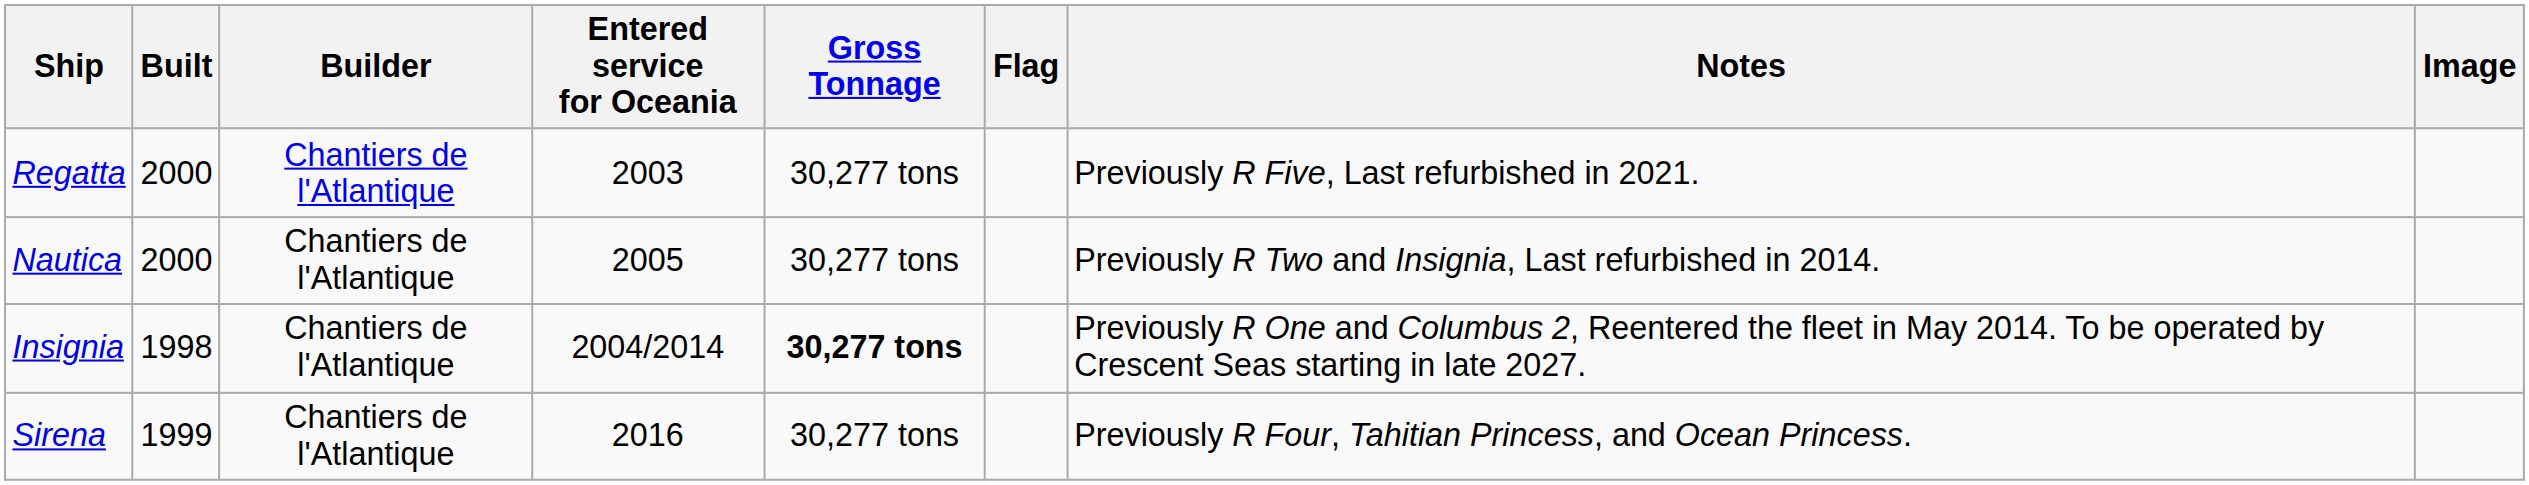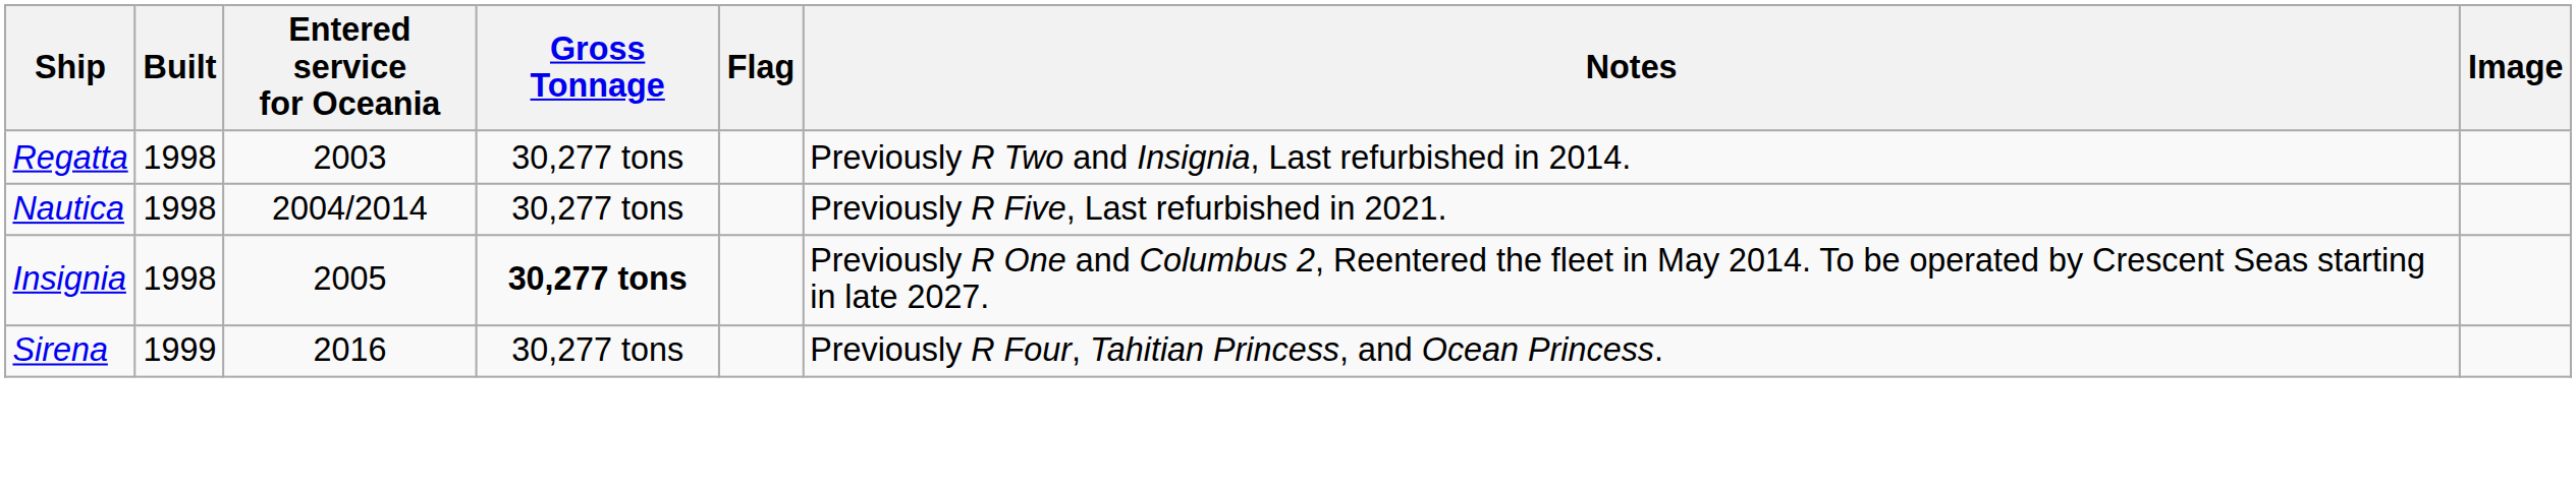 <table class="wikitable">
 <tr>
 <th>Ship</th>
 <th>Built</th>
-<th>Builder</th>
 <th>Entered service<br>for Oceania</th>
 <th><a href='#'>Gross Tonnage</a></th>
 <th>Flag</th>
 <th>Notes</th>
 <th>Image</th>
 </tr>
 <tr>
 <td><a href='#'><em>Regatta</em></a></td>
-<td align="Center">2000</td>
-<td align="Center"><a href='#'>Chantiers de l'Atlantique</a></td>
+<td align="Center">1998</td>
 <td align="Center">2003</td>
+<td align="Center">30,277 tons</td>
+<td align="Center"></td>
+<td align="Left">Previously <em>R Two</em> and <em>Insignia</em>, Last refurbished in 2014.</td>
+<td></td>
+</tr>
+<tr>
+<td><a href='#'><em>Nautica</em></a></td>
+<td align="Center">1998</td>
+<td align="Center">2004/2014</td>
 <td align="Center">30,277 tons</td>
 <td align="Center"></td>
 <td align="Left">Previously <em>R Five</em>, Last refurbished in 2021.</td>
 <td></td>
 </tr>
 <tr>
-<td><a href='#'><em>Nautica</em></a></td>
-<td align="Center">2000</td>
-<td align="Center">Chantiers de l'Atlantique</td>
-<td align="Center">2005</td>
-<td align="Center">30,277 tons</td>
-<td align="Center"></td>
-<td align="Left">Previously <em>R Two</em> and <em>Insignia</em>, Last refurbished in 2014.</td>
-<td></td>
-</tr>
-<tr>
 <td><a href='#'><em>Insignia</em></a></td>
 <td align="Center">1998</td>
-<td align="Center">Chantiers de l'Atlantique</td>
-<td align="Center">2004/2014</td>
+<td align="Center">2005</td>
 <td align="Center"><strong>30,277 tons</strong></td>
 <td align="Center"></td>
 <td align="Left">Previously <em>R One</em> and <em>Columbus 2</em>, Reentered the fleet in May 2014. To be operated by Crescent Seas starting in late 2027.</td>
 <td></td>
 </tr>
 <tr>
 <td><a href='#'><em>Sirena</em></a></td>
 <td>1999</td>
-<td style="text-align:Center;">Chantiers de l'Atlantique</td>
 <td style="text-align:Center;">2016</td>
 <td style="text-align:Center;">30,277 tons</td>
 <td align="Center"></td>
 <td>Previously <em>R Four</em>, <em>Tahitian Princess</em>, and <em>Ocean Princess</em>.</td>
 <td></td>
 </tr>
 </table>
